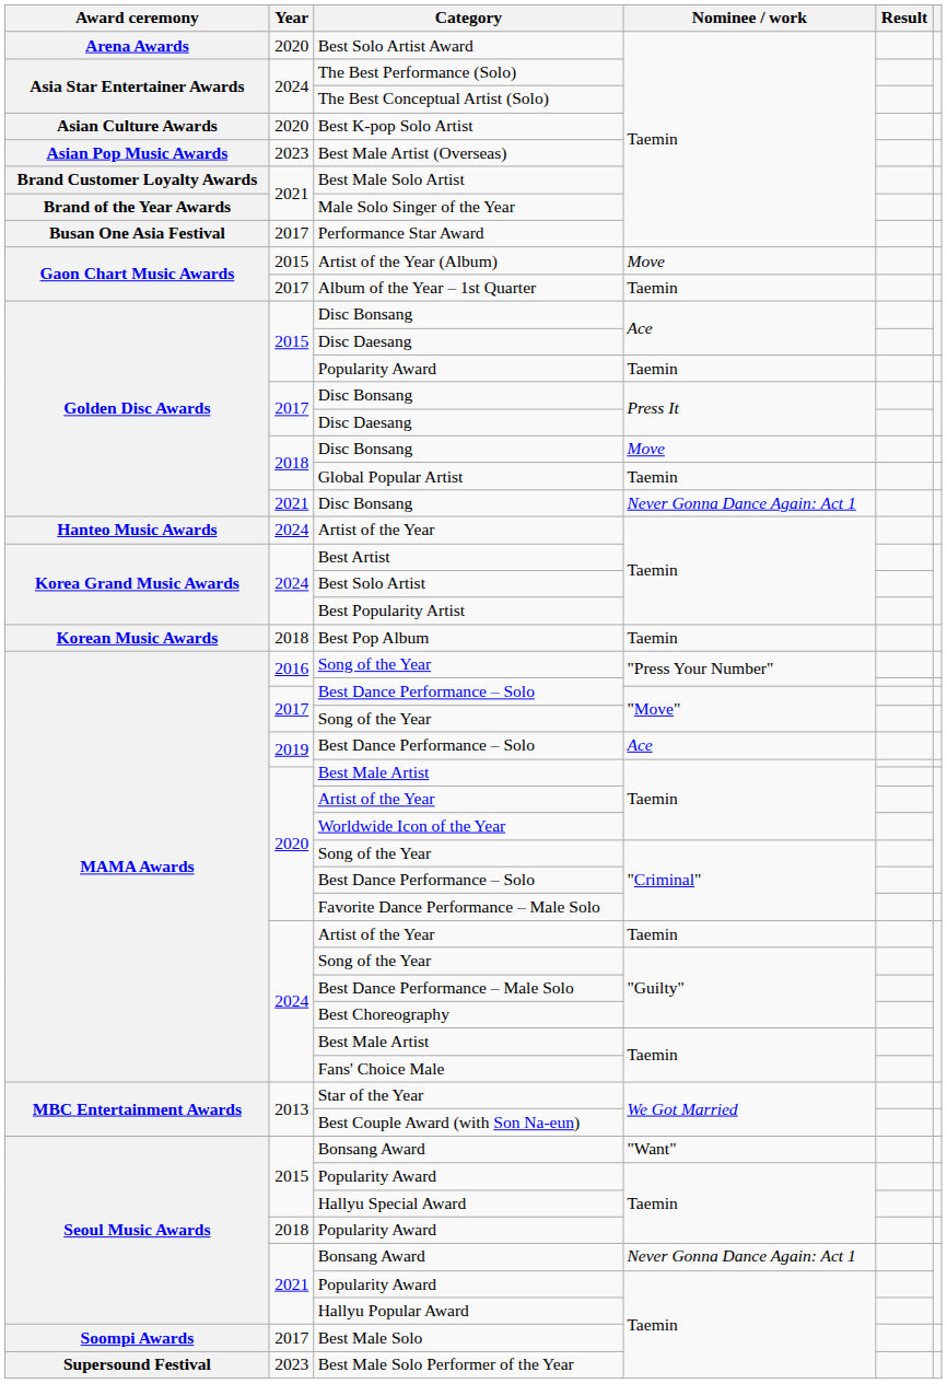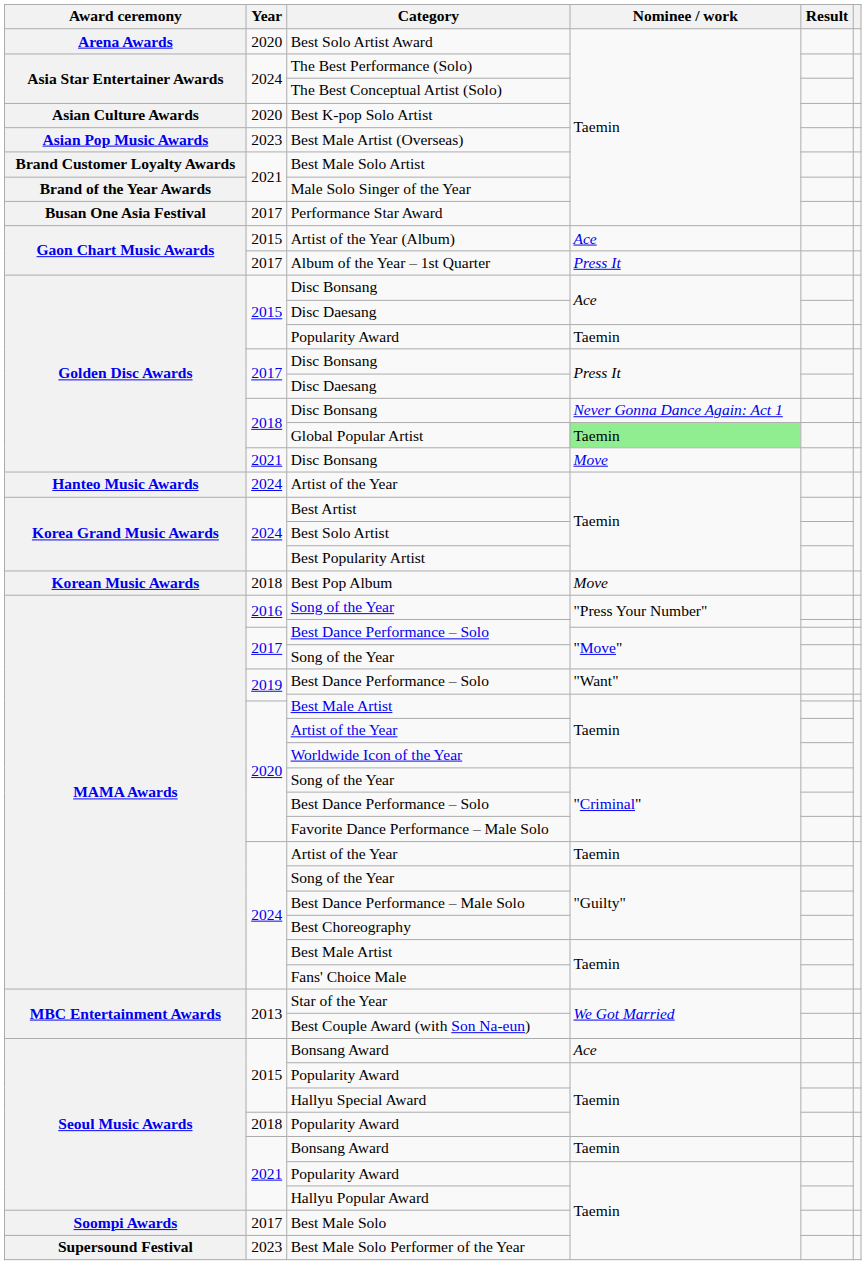 <table class="wikitable sortable plainrowheaders" style="width:100%">
 <tr>
 <th scope="col">Award ceremony</th>
 <th scope="col">Year</th>
 <th scope="col">Category</th>
 <th scope="col">Nominee / work</th>
 <th scope="col">Result</th>
 <th scope="col" class="unsortable"></th>
 </tr>
 <tr>
 <th scope="row"><a href='#'>Arena Awards</a></th>
 <td style="text-align:center">2020</td>
 <td>Best Solo Artist Award</td>
 <td rowspan="8">Taemin</td>
 <td></td>
 <td style="text-align:center"></td>
 </tr>
 <tr>
 <th scope="row" rowspan="2">Asia Star Entertainer Awards</th>
 <td style="text-align:center" rowspan="2">2024</td>
 <td>The Best Performance (Solo)</td>
 <td></td>
 <td style="text-align:center" rowspan="2"></td>
 </tr>
 <tr>
 <td>The Best Conceptual Artist (Solo)</td>
 <td></td>
 </tr>
 <tr>
 <th scope="row">Asian Culture Awards</th>
 <td style="text-align:center">2020</td>
 <td>Best K-pop Solo Artist</td>
 <td></td>
 <td style="text-align:center"></td>
 </tr>
 <tr>
 <th scope="row"><a href='#'>Asian Pop Music Awards</a></th>
 <td style="text-align:center">2023</td>
 <td>Best Male Artist (Overseas)</td>
 <td></td>
 <td style="text-align:center"></td>
 </tr>
 <tr>
 <th scope="row">Brand Customer Loyalty Awards</th>
 <td style="text-align:center" rowspan="2">2021</td>
 <td>Best Male Solo Artist</td>
 <td></td>
 <td></td>
 </tr>
 <tr>
 <th scope="row">Brand of the Year Awards</th>
 <td>Male Solo Singer of the Year</td>
 <td></td>
 <td></td>
 </tr>
 <tr>
 <th scope="row">Busan One Asia Festival</th>
 <td style="text-align:center">2017</td>
 <td>Performance Star Award</td>
 <td></td>
 <td style="text-align:center"></td>
 </tr>
 <tr>
 <th scope="row" rowspan="2"><a href='#'>Gaon Chart Music Awards</a></th>
 <td style="text-align:center">2015</td>
 <td>Artist of the Year (Album)</td>
-<td><em>Move</em></td>
+<td><em><a href='#'>Ace</a></em></td>
 <td></td>
 <td style="text-align:center"></td>
 </tr>
 <tr>
 <td style="text-align:center">2017</td>
 <td>Album of the Year – 1st Quarter</td>
-<td>Taemin</td>
+<td><em><a href='#'>Press It</a></em></td>
 <td></td>
 <td></td>
 </tr>
 <tr>
 <th scope="row" rowspan="8"><a href='#'>Golden Disc Awards</a></th>
 <td style="text-align:center" rowspan="3"><a href='#'>2015</a></td>
 <td>Disc Bonsang</td>
 <td rowspan="2"><em>Ace</em></td>
 <td></td>
 <td style="text-align:center" rowspan="2"></td>
 </tr>
 <tr>
 <td>Disc Daesang</td>
 <td></td>
 </tr>
 <tr>
 <td>Popularity Award</td>
 <td>Taemin</td>
 <td></td>
 <td style="text-align:center"></td>
 </tr>
 <tr>
 <td style="text-align:center" rowspan="2"><a href='#'>2017</a></td>
 <td>Disc Bonsang</td>
 <td rowspan="2"><em>Press It</em></td>
 <td></td>
 <td style="text-align:center" rowspan="2"></td>
 </tr>
 <tr>
 <td>Disc Daesang</td>
 <td></td>
 </tr>
 <tr>
 <td style="text-align:center" rowspan="2"><a href='#'>2018</a></td>
 <td>Disc Bonsang</td>
-<td><em><a href='#'>Move</a></em></td>
+<td><em><a href='#'>Never Gonna Dance Again: Act 1</a></em></td>
 <td></td>
 <td style="text-align:center"></td>
 </tr>
 <tr>
 <td>Global Popular Artist</td>
-<td>Taemin</td>
+<td style="background: lightgreen;">Taemin</td>
 <td></td>
 <td style="text-align:center"></td>
 </tr>
 <tr>
 <td style="text-align:center"><a href='#'>2021</a></td>
 <td>Disc Bonsang</td>
-<td><em><a href='#'>Never Gonna Dance Again: Act 1</a></em></td>
+<td><em><a href='#'>Move</a></em></td>
 <td></td>
 <td style="text-align:center"></td>
 </tr>
 <tr>
 <th scope="row"><a href='#'>Hanteo Music Awards</a></th>
 <td style="text-align:center"><a href='#'>2024</a></td>
 <td>Artist of the Year</td>
 <td rowspan="4">Taemin</td>
 <td></td>
 <td style="text-align:center"></td>
 </tr>
 <tr>
 <th scope="row" rowspan="3"><a href='#'>Korea Grand Music Awards</a></th>
 <td style="text-align:center" rowspan="3"><a href='#'>2024</a></td>
 <td>Best Artist</td>
 <td></td>
 <td style="text-align:center" rowspan="3"></td>
 </tr>
 <tr>
 <td>Best Solo Artist</td>
 <td></td>
 </tr>
 <tr>
 <td>Best Popularity Artist</td>
 <td></td>
 </tr>
 <tr>
 <th scope="row"><a href='#'>Korean Music Awards</a></th>
 <td style="text-align:center">2018</td>
 <td>Best Pop Album</td>
-<td>Taemin</td>
+<td><em>Move</em></td>
 <td></td>
 <td style="text-align:center"></td>
 </tr>
 <tr>
 <th scope="row" rowspan="18"><a href='#'>MAMA Awards</a></th>
 <td style="text-align:center" rowspan="2"><a href='#'>2016</a></td>
 <td><a href='#'>Song of the Year</a></td>
 <td rowspan="2" data-sort-value="Press Your Number">"Press Your Number"</td>
 <td></td>
 <td style="text-align:center"></td>
 </tr>
 <tr>
 <td rowspan="2"><a href='#'>Best Dance Performance – Solo</a></td>
 <td></td>
 <td style="text-align:center"></td>
 </tr>
 <tr>
 <td style="text-align:center" rowspan="2"><a href='#'>2017</a></td>
 <td data-sort-value="Move" rowspan="2">"<a href='#'>Move</a>"</td>
 <td></td>
 <td style="text-align:center"></td>
 </tr>
 <tr>
 <td>Song of the Year</td>
 <td></td>
 <td style="text-align:center"></td>
 </tr>
 <tr>
 <td style="text-align:center" rowspan="2"><a href='#'>2019</a></td>
 <td>Best Dance Performance – Solo</td>
-<td><em><a href='#'>Ace</a></em></td>
+<td data-sort-value="Want">"Want"</td>
 <td></td>
 <td style="text-align:center"></td>
 </tr>
 <tr>
 <td rowspan="2"><a href='#'>Best Male Artist</a></td>
 <td rowspan="4">Taemin</td>
 <td></td>
 <td style="text-align:center"></td>
 </tr>
 <tr>
 <td style="text-align:center" rowspan="6"><a href='#'>2020</a></td>
 <td></td>
 <td style="text-align:center" rowspan="5"></td>
 </tr>
 <tr>
 <td><a href='#'>Artist of the Year</a></td>
 <td></td>
 </tr>
 <tr>
 <td><a href='#'>Worldwide Icon of the Year</a></td>
 <td></td>
 </tr>
 <tr>
 <td>Song of the Year</td>
 <td rowspan="3" data-sort-value="Criminal">"<a href='#'>Criminal</a>"</td>
 <td></td>
 </tr>
 <tr>
 <td>Best Dance Performance – Solo</td>
 <td></td>
 </tr>
 <tr>
 <td>Favorite Dance Performance – Male Solo</td>
 <td></td>
 <td style="text-align:center"></td>
 </tr>
 <tr>
 <td style="text-align:center" rowspan="6"><a href='#'>2024</a></td>
 <td>Artist of the Year</td>
 <td>Taemin</td>
 <td></td>
 <td style="text-align:center" rowspan="6"></td>
 </tr>
 <tr>
 <td>Song of the Year</td>
 <td rowspan="3">"Guilty"</td>
 <td></td>
 </tr>
 <tr>
 <td>Best Dance Performance – Male Solo</td>
 <td></td>
 </tr>
 <tr>
 <td>Best Choreography</td>
 <td></td>
 </tr>
 <tr>
 <td>Best Male Artist</td>
 <td rowspan="2">Taemin</td>
 <td></td>
 </tr>
 <tr>
 <td>Fans' Choice Male</td>
 <td></td>
 </tr>
 <tr>
 <th scope="row" rowspan="2"><a href='#'>MBC Entertainment Awards</a></th>
 <td style="text-align:center" rowspan="2">2013</td>
 <td>Star of the Year</td>
 <td rowspan="2"><em><a href='#'>We Got Married</a></em></td>
 <td></td>
 <td style="text-align:center"></td>
 </tr>
 <tr>
 <td>Best Couple Award (with <a href='#'>Son Na-eun</a>)</td>
 <td></td>
 <td style="text-align:center"></td>
 </tr>
 <tr>
 <th scope="row" rowspan="7"><a href='#'>Seoul Music Awards</a></th>
 <td style="text-align:center" rowspan ="3">2015</td>
 <td>Bonsang Award</td>
-<td data-sort-value="Want">"Want"</td>
+<td><em>Ace</em></td>
 <td></td>
 <td style="text-align:center"></td>
 </tr>
 <tr>
 <td>Popularity Award</td>
 <td rowspan="3">Taemin</td>
 <td></td>
 <td style="text-align:center"></td>
 </tr>
 <tr>
 <td>Hallyu Special Award</td>
 <td></td>
 <td style="text-align:center"></td>
 </tr>
 <tr>
 <td style="text-align:center">2018</td>
 <td>Popularity Award</td>
 <td></td>
 <td style="text-align:center"></td>
 </tr>
 <tr>
 <td style="text-align:center" rowspan="3"><a href='#'>2021</a></td>
 <td>Bonsang Award</td>
-<td><em>Never Gonna Dance Again: Act 1</em></td>
+<td>Taemin</td>
 <td></td>
 <td style="text-align:center" rowspan="3"></td>
 </tr>
 <tr>
 <td>Popularity Award</td>
 <td rowspan="4">Taemin</td>
 <td></td>
 </tr>
 <tr>
 <td>Hallyu Popular Award</td>
 <td></td>
 </tr>
 <tr>
 <th scope="row"><a href='#'>Soompi Awards</a></th>
 <td style="text-align:center">2017</td>
 <td>Best Male Solo</td>
 <td></td>
 <td style="text-align:center"></td>
 </tr>
 <tr>
 <th scope="row">Supersound Festival</th>
 <td style="text-align:center">2023</td>
 <td>Best Male Solo Performer of the Year</td>
 <td></td>
 <td style="text-align:center"></td>
 </tr>
 </table>
